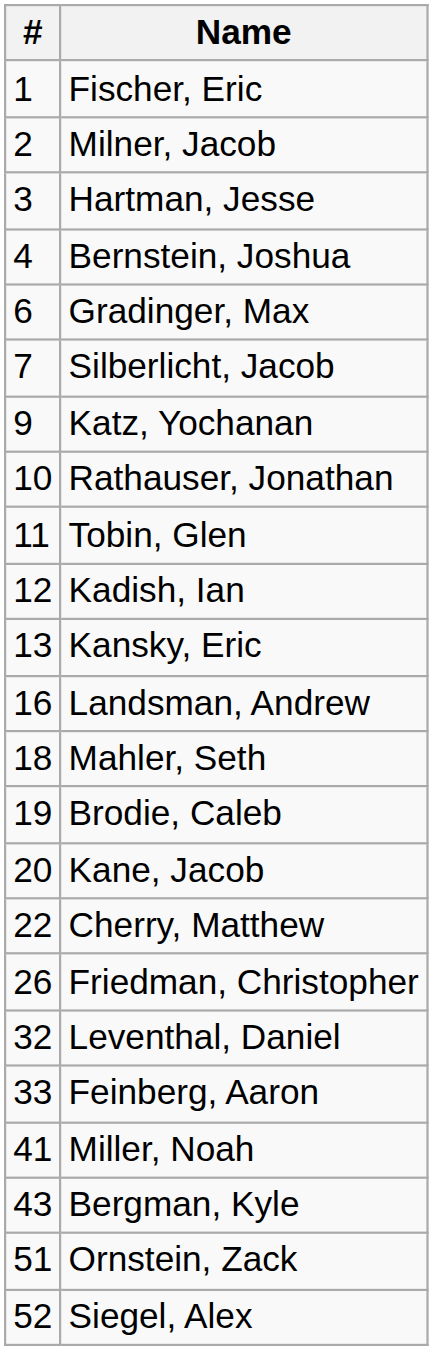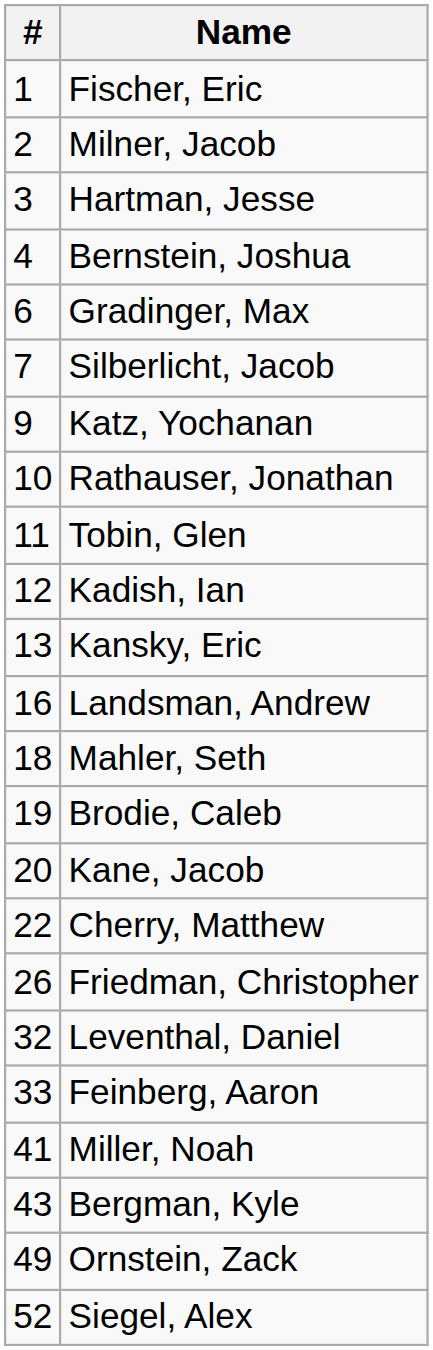 <table class="wikitable">
 <tr>
 <th>#</th>
 <th>Name</th>
 </tr>
 <tr>
 <td>1</td>
 <td>Fischer, Eric</td>
 </tr>
 <tr>
 <td>2</td>
 <td>Milner, Jacob</td>
 </tr>
 <tr>
 <td>3</td>
 <td>Hartman, Jesse</td>
 </tr>
 <tr>
 <td>4</td>
 <td>Bernstein, Joshua</td>
 </tr>
 <tr>
 <td>6</td>
 <td>Gradinger, Max</td>
 </tr>
 <tr>
 <td>7</td>
 <td>Silberlicht, Jacob</td>
 </tr>
 <tr>
 <td>9</td>
 <td>Katz, Yochanan</td>
 </tr>
 <tr>
 <td>10</td>
 <td>Rathauser, Jonathan</td>
 </tr>
 <tr>
 <td>11</td>
 <td>Tobin, Glen</td>
 </tr>
 <tr>
 <td>12</td>
 <td>Kadish, Ian</td>
 </tr>
 <tr>
 <td>13</td>
 <td>Kansky, Eric</td>
 </tr>
 <tr>
 <td>16</td>
 <td>Landsman, Andrew</td>
 </tr>
 <tr>
 <td>18</td>
 <td>Mahler, Seth</td>
 </tr>
 <tr>
 <td>19</td>
 <td>Brodie, Caleb</td>
 </tr>
 <tr>
 <td>20</td>
 <td>Kane, Jacob</td>
 </tr>
 <tr>
 <td>22</td>
 <td>Cherry, Matthew</td>
 </tr>
 <tr>
 <td>26</td>
 <td>Friedman, Christopher</td>
 </tr>
 <tr>
 <td>32</td>
 <td>Leventhal, Daniel</td>
 </tr>
 <tr>
 <td>33</td>
 <td>Feinberg, Aaron</td>
 </tr>
 <tr>
 <td>41</td>
 <td>Miller, Noah</td>
 </tr>
 <tr>
 <td>43</td>
 <td>Bergman, Kyle</td>
 </tr>
 <tr>
-<td>51</td>
+<td>49</td>
 <td>Ornstein, Zack</td>
 </tr>
 <tr>
 <td>52</td>
 <td>Siegel, Alex</td>
 </tr>
 </table>
